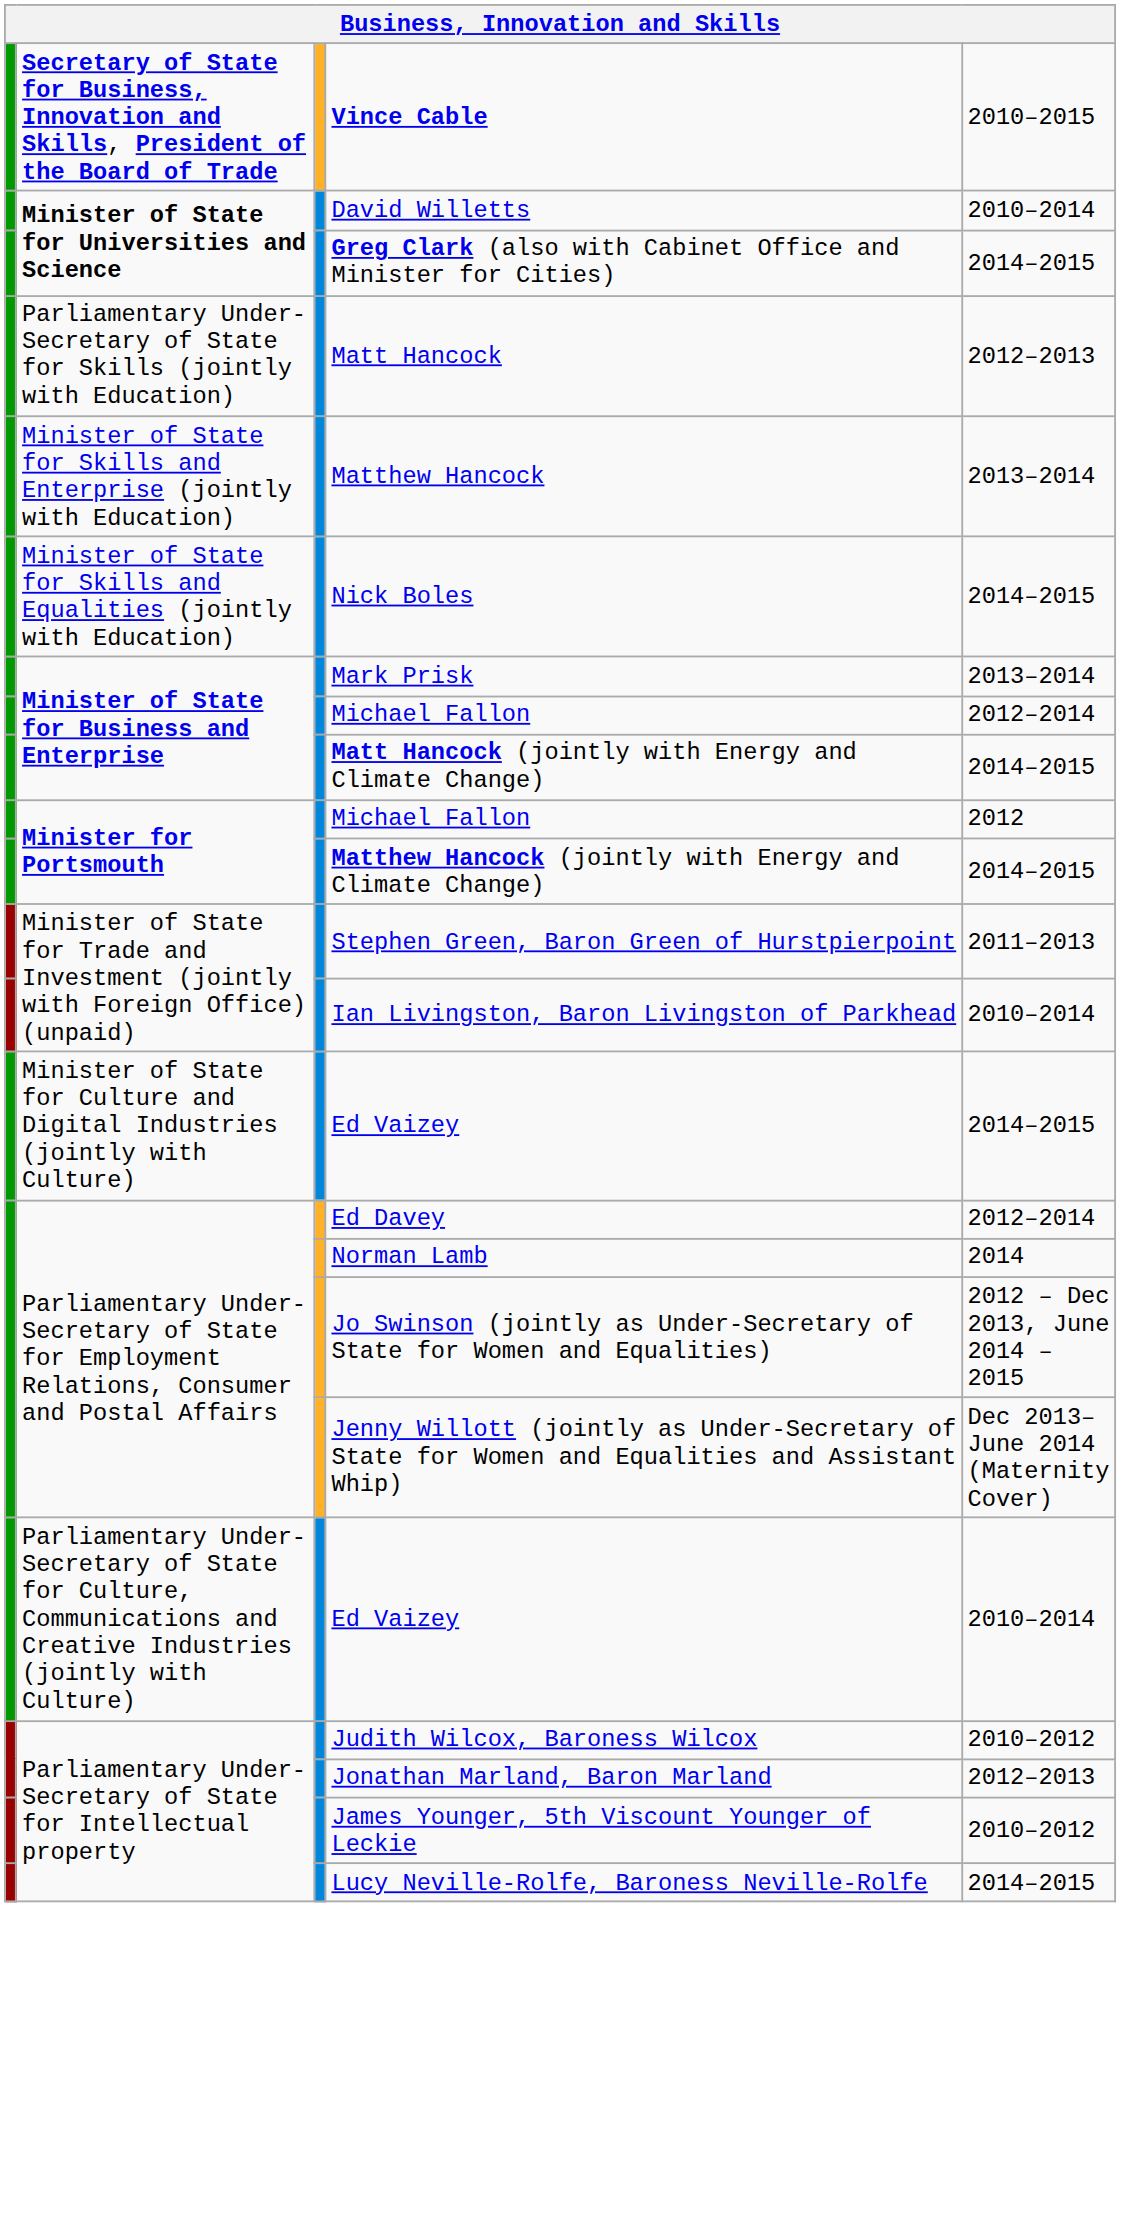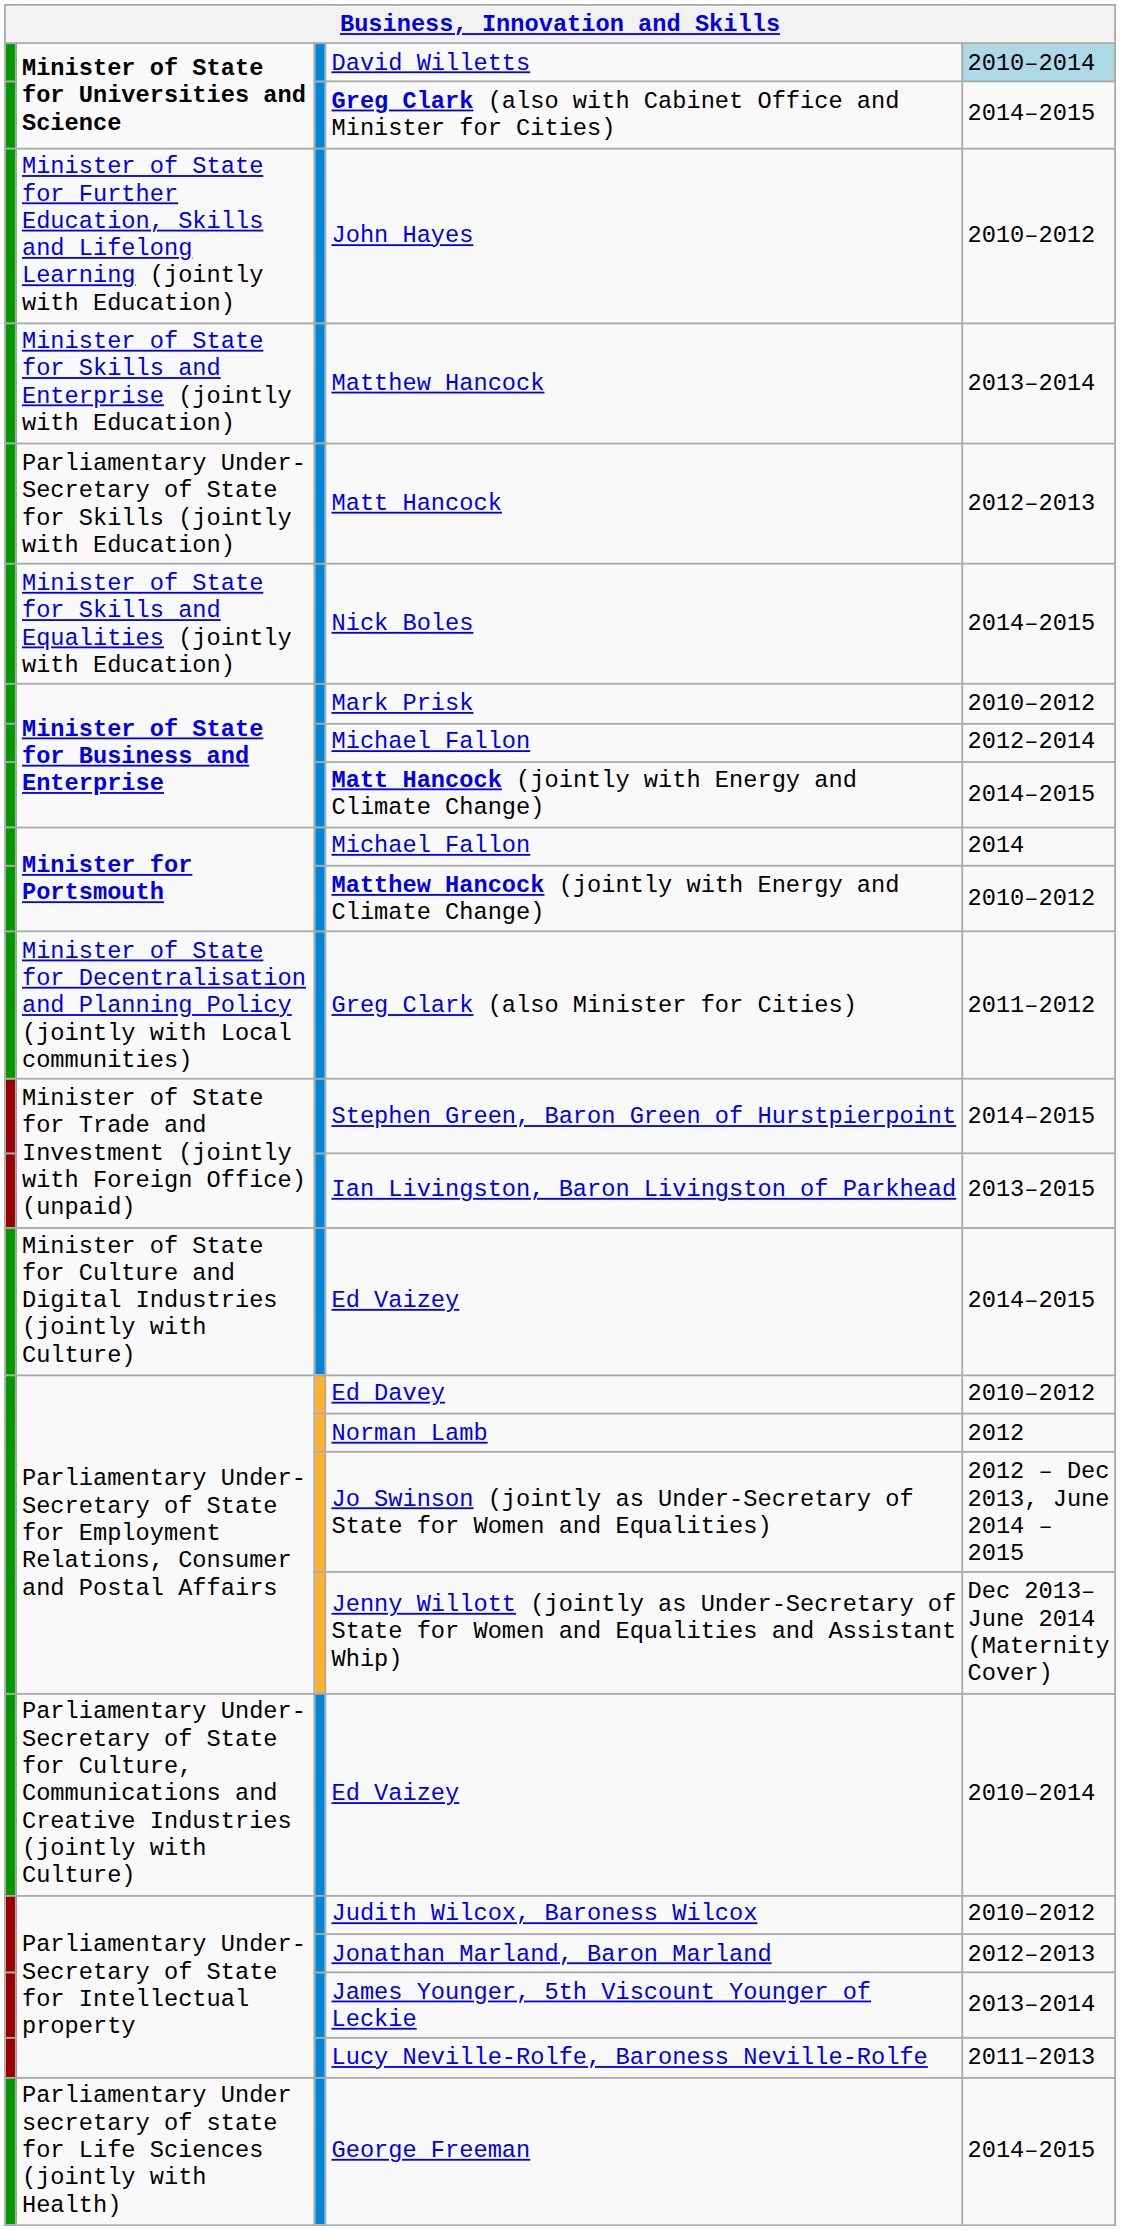 <table class="wikitable">
 <tr>
 <th colspan=5><a href='#'>Business, Innovation and Skills</a></th>
 </tr>
 <tr>
 <td style="width:1px;; background:#090;"></td>
-<td width=450><strong><a href='#'>Secretary of State for Business, Innovation and Skills</a></strong>, <strong><a href='#'>President of the Board of Trade</a></strong></td>
-<td style="width:1px;; background:#FFB128;"></td>
-<td width=320><strong><a href='#'>Vince Cable</a></strong></td>
-<td>2010–2015</td>
-</tr>
-<tr>
-<td style="width:1px;; background:#090;"></td>
 <td style="width:450px;" rowspan="2"><strong>Minister of State for Universities and Science</strong></td>
 <td style="width:1px;; background:#0087dc;"></td>
 <td><a href='#'>David Willetts</a></td>
-<td>2010–2014</td>
+<td style="background: lightblue;">2010–2014</td>
 </tr>
 <tr>
 <td style="width:1px;; background:#090;"></td>
 <td style="width:1px;; background:#0087dc;"></td>
 <td><strong><a href='#'>Greg Clark</a></strong> (also with Cabinet Office and Minister for Cities)</td>
 <td>2014–2015</td>
 </tr>
 <tr>
 <td style="width:1px;; background:#090;"></td>
-<td style="width:450px;">Parliamentary Under-Secretary of State for Skills (jointly with Education)</td>
+<td style="width:450px;"><a href='#'>Minister of State for Further Education, Skills and Lifelong Learning</a> (jointly with Education)</td>
 <td style="width:1px;; background:#0087dc;"></td>
-<td><a href='#'>Matt Hancock</a></td>
-<td>2012–2013</td>
+<td><a href='#'>John Hayes</a></td>
+<td>2010–2012</td>
 </tr>
 <tr>
 <td style="width:1px;; background:#090;"></td>
 <td style="width:450px;"><a href='#'>Minister of State for Skills and Enterprise</a> (jointly with Education)</td>
 <td style="width:1px;; background:#0087dc;"></td>
 <td><a href='#'>Matthew Hancock</a></td>
 <td>2013–2014</td>
+</tr>
+<tr>
+<td style="width:1px;; background:#090;"></td>
+<td style="width:450px;">Parliamentary Under-Secretary of State for Skills (jointly with Education)</td>
+<td style="width:1px;; background:#0087dc;"></td>
+<td><a href='#'>Matt Hancock</a></td>
+<td>2012–2013</td>
 </tr>
 <tr>
 <td style="width:1px;; background:#090;"></td>
 <td style="width:450px;"><a href='#'>Minister of State for Skills and Equalities</a> (jointly with Education)</td>
 <td style="width:1px;; background:#0087dc;"></td>
 <td><a href='#'>Nick Boles</a></td>
 <td>2014–2015</td>
 </tr>
 <tr>
 <td style="width:1px;; background:#090;"></td>
 <td style="width:450px;" rowspan="3"><strong><a href='#'>Minister of State for Business and Enterprise</a></strong></td>
 <td style="width:1px;; background:#0087dc;"></td>
 <td><a href='#'>Mark Prisk</a></td>
-<td>2013–2014</td>
+<td>2010–2012</td>
 </tr>
 <tr>
 <td style="width:1px;; background:#090;"></td>
 <td style="width:1px;; background:#0087dc;"></td>
 <td><a href='#'>Michael Fallon</a></td>
 <td>2012–2014</td>
 </tr>
 <tr>
 <td style="width:1px;; background:#090;"></td>
 <td style="width:1px;; background:#0087dc;"></td>
 <td><strong><a href='#'>Matt Hancock</a></strong> (jointly with Energy and Climate Change)</td>
 <td>2014–2015</td>
 </tr>
 <tr>
 <td style="width:1px;; background:#090;"></td>
 <td style="width:450px;" rowspan="2"><strong><a href='#'>Minister for Portsmouth</a></strong></td>
 <td style="width:1px;; background:#0087dc;"></td>
 <td><a href='#'>Michael Fallon</a></td>
-<td>2012</td>
+<td>2014</td>
 </tr>
 <tr>
 <td style="width:1px;; background:#090;"></td>
 <td style="width:1px;; background:#0087dc;"></td>
 <td><strong><a href='#'>Matthew Hancock</a></strong> (jointly with Energy and Climate Change)</td>
-<td>2014–2015</td>
+<td>2010–2012</td>
+</tr>
+<tr>
+<td style="width:1px;; background:#090;"></td>
+<td style="width:450px;"><a href='#'>Minister of State for Decentralisation and Planning Policy</a> (jointly with Local communities)</td>
+<td style="width:1px;; background:#0087dc;"></td>
+<td><a href='#'>Greg Clark</a> (also Minister for Cities)</td>
+<td>2011–2012</td>
 </tr>
 <tr>
 <td style="width:1px;; background:#900;"></td>
 <td rowspan="2">Minister of State for Trade and Investment (jointly with Foreign Office) (unpaid)</td>
 <td style="width:1px;; background:#0087dc;"></td>
 <td nowrap><a href='#'>Stephen Green, Baron Green of Hurstpierpoint</a></td>
-<td>2011–2013</td>
+<td>2014–2015</td>
 </tr>
 <tr>
 <td style="width:1px;; background:#900;"></td>
 <td style="width:1px;; background:#0087dc;"></td>
 <td nowrap><a href='#'>Ian Livingston, Baron Livingston of Parkhead</a></td>
-<td>2010–2014</td>
+<td>2013–2015</td>
 </tr>
 <tr>
 <td style="width:1px;; background:#090;"></td>
 <td>Minister of State for Culture and Digital Industries (jointly with Culture)</td>
 <td style="width:1px;; background:#0087dc;"></td>
 <td><a href='#'>Ed Vaizey</a></td>
 <td>2014–2015</td>
 </tr>
 <tr>
 <td rowspan="4" style="width:1px;; background:#090;"></td>
 <td rowspan="4">Parliamentary Under-Secretary of State for Employment Relations, Consumer and Postal Affairs</td>
 <td style="width:1px;; background:#FFB128;"></td>
 <td><a href='#'>Ed Davey</a></td>
-<td>2012–2014</td>
+<td>2010–2012</td>
 </tr>
 <tr>
 <td style="width:1px;; background:#FFB128;"></td>
 <td><a href='#'>Norman Lamb</a></td>
-<td>2014</td>
+<td>2012</td>
 </tr>
 <tr>
 <td style="width:1px;; background:#FFB128;"></td>
 <td><a href='#'>Jo Swinson</a> (jointly as Under-Secretary of State for Women and Equalities)</td>
 <td>2012 – Dec 2013, June 2014 – 2015</td>
 </tr>
 <tr>
 <td style="width:1px;; background:#FFB128;"></td>
 <td><a href='#'>Jenny Willott</a> (jointly as Under-Secretary of State for Women and Equalities and Assistant Whip)</td>
 <td>Dec 2013– June 2014 (Maternity Cover)</td>
 </tr>
 <tr>
 <td style="width:1px;; background:#090;"></td>
 <td>Parliamentary Under-Secretary of State for Culture, Communications and Creative Industries (jointly with Culture)</td>
 <td style="width:1px;; background:#0087dc;"></td>
 <td><a href='#'>Ed Vaizey</a></td>
 <td>2010–2014</td>
 </tr>
 <tr>
 <td rowspan="2"  style="width:1px;; background:#900;"></td>
 <td style="width:450px;" rowspan="4">Parliamentary Under-Secretary of State for Intellectual property</td>
 <td style="width:1px;; background:#0087dc;"></td>
 <td><a href='#'>Judith Wilcox, Baroness Wilcox</a></td>
 <td>2010–2012</td>
 </tr>
 <tr>
 <td style="background:#0087DC;"></td>
 <td><a href='#'>Jonathan Marland, Baron Marland</a></td>
 <td>2012–2013</td>
 </tr>
 <tr>
 <td style="width:1px;; background:#900;"></td>
 <td style="width:1px;; background:#0087dc;"></td>
 <td><a href='#'>James Younger, 5th Viscount Younger of Leckie</a></td>
-<td>2010–2012</td>
+<td>2013–2014</td>
 </tr>
 <tr>
 <td style="width:1px;; background:#900;"></td>
 <td style="width:1px;; background:#0087dc;"></td>
 <td><a href='#'>Lucy Neville-Rolfe, Baroness Neville-Rolfe</a></td>
+<td>2011–2013</td>
+</tr>
+<tr>
+<td style="width:1px;; background:#090;"></td>
+<td width=450>Parliamentary Under secretary of state for Life Sciences (jointly with Health)</td>
+<td style="width:1px;; background:#0087dc;"></td>
+<td><a href='#'>George Freeman</a></td>
 <td>2014–2015</td>
 </tr>
 </table>
